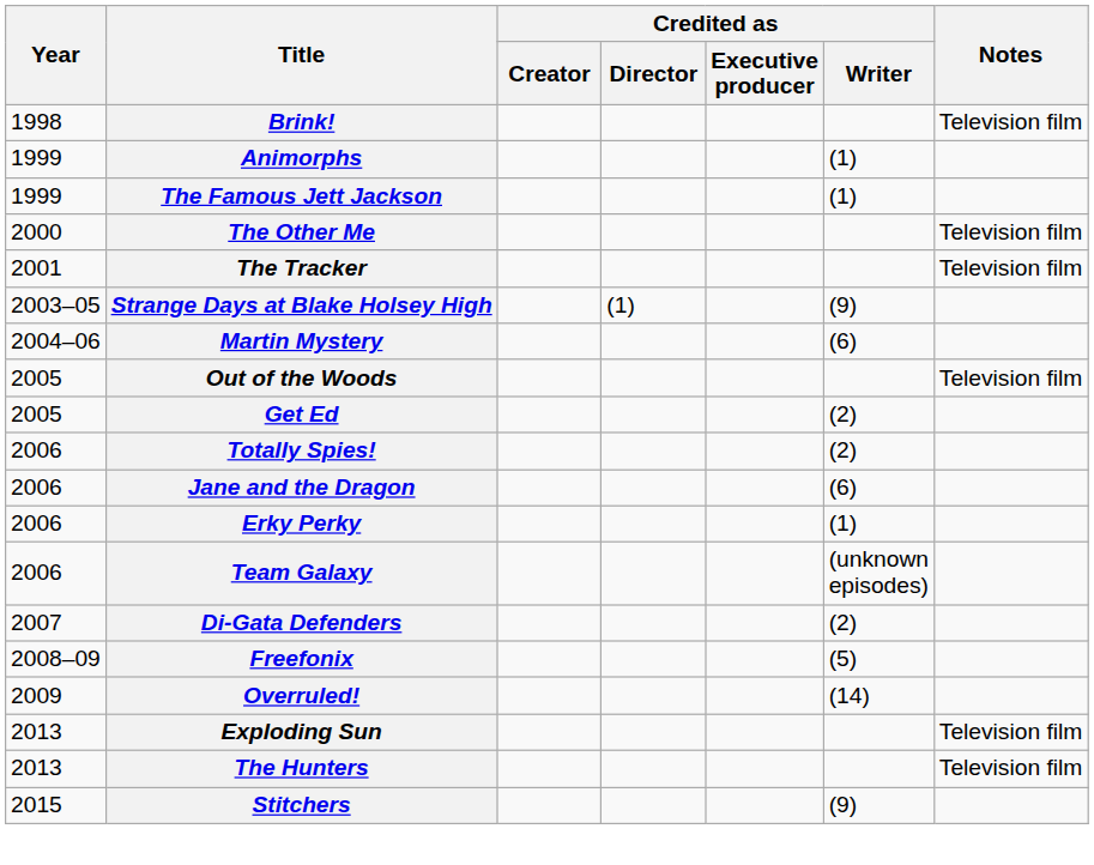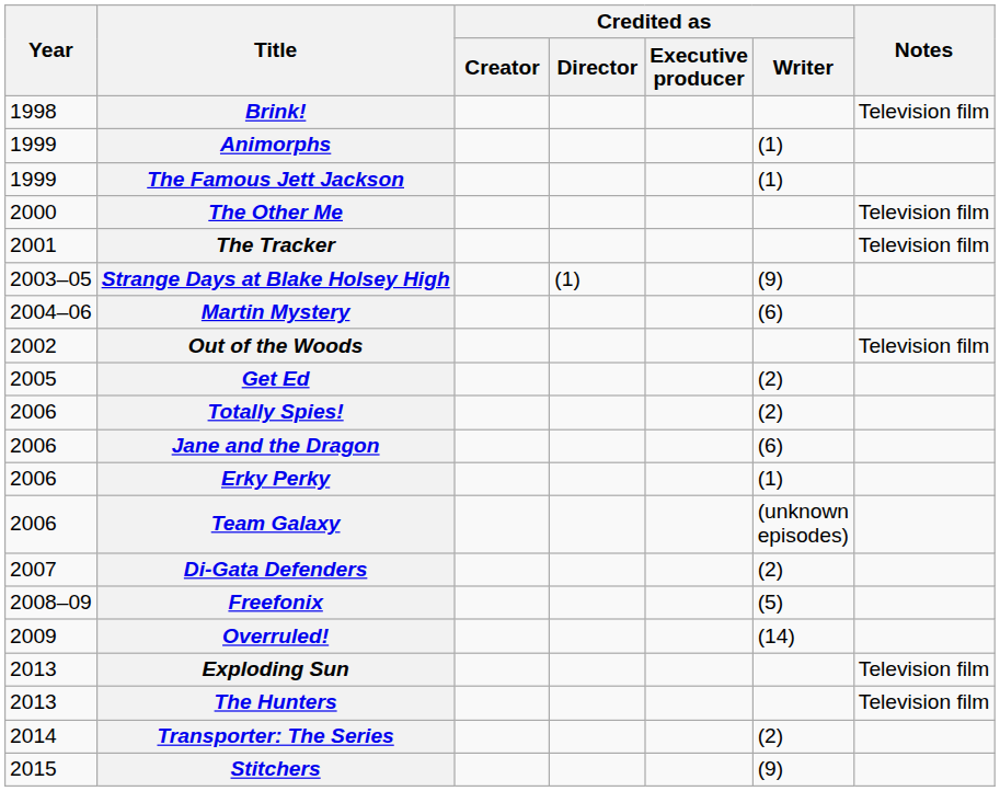 <table class="wikitable sortable plainrowheaders">
 <tr>
 <th rowspan=2>Year</th>
 <th rowspan=2>Title</th>
 <th colspan=4>Credited as</th>
 <th rowspan=2 class="unsortable">Notes</th>
 </tr>
 <tr>
 <th width=65>Creator</th>
 <th width=65>Director</th>
 <th width=65>Executive<br>producer</th>
 <th width=65>Writer</th>
 </tr>
 <tr>
 <td>1998</td>
 <th scope="row"><em><a href='#'>Brink!</a></em></th>
 <td></td>
 <td></td>
 <td></td>
 <td></td>
 <td>Television film</td>
 </tr>
 <tr>
 <td>1999</td>
 <th scope="row"><em><a href='#'>Animorphs</a></em></th>
 <td></td>
 <td></td>
 <td></td>
 <td> (1)</td>
 <td></td>
 </tr>
 <tr>
 <td>1999</td>
 <th scope="row"><em><a href='#'>The Famous Jett Jackson</a></em></th>
 <td></td>
 <td></td>
 <td></td>
 <td> (1)</td>
 <td></td>
 </tr>
 <tr>
 <td>2000</td>
 <th scope="row"><em><a href='#'>The Other Me</a></em></th>
 <td></td>
 <td></td>
 <td></td>
 <td></td>
 <td>Television film</td>
 </tr>
 <tr>
 <td>2001</td>
 <th scope="row"><em>The Tracker</em></th>
 <td></td>
 <td></td>
 <td></td>
 <td></td>
 <td>Television film</td>
 </tr>
 <tr>
 <td>2003–05</td>
 <th scope="row"><em><a href='#'>Strange Days at Blake Holsey High</a></em></th>
 <td></td>
 <td> (1)</td>
 <td></td>
 <td> (9)</td>
 <td></td>
 </tr>
 <tr>
 <td>2004–06</td>
 <th scope="row"><em><a href='#'>Martin Mystery</a></em></th>
 <td></td>
 <td></td>
 <td></td>
 <td> (6)</td>
 <td></td>
 </tr>
 <tr>
-<td>2005</td>
+<td>2002</td>
 <th scope="row"><em>Out of the Woods</em></th>
 <td></td>
 <td></td>
 <td></td>
 <td></td>
 <td>Television film</td>
 </tr>
 <tr>
 <td>2005</td>
 <th scope="row"><em><a href='#'>Get Ed</a></em></th>
 <td></td>
 <td></td>
 <td></td>
 <td> (2)</td>
 <td></td>
 </tr>
 <tr>
 <td>2006</td>
 <th scope="row"><em><a href='#'>Totally Spies!</a></em></th>
 <td></td>
 <td></td>
 <td></td>
 <td> (2)</td>
 <td></td>
 </tr>
 <tr>
 <td>2006</td>
 <th scope="row"><em><a href='#'>Jane and the Dragon</a></em></th>
 <td></td>
 <td></td>
 <td></td>
 <td> (6)</td>
 <td></td>
 </tr>
 <tr>
 <td>2006</td>
 <th scope="row"><em><a href='#'>Erky Perky</a></em></th>
 <td></td>
 <td></td>
 <td></td>
 <td> (1)</td>
 <td></td>
 </tr>
 <tr>
 <td>2006</td>
 <th scope="row"><em><a href='#'>Team Galaxy</a></em></th>
 <td></td>
 <td></td>
 <td></td>
 <td> (unknown episodes)</td>
 <td></td>
 </tr>
 <tr>
 <td>2007</td>
 <th scope="row"><em><a href='#'>Di-Gata Defenders</a></em></th>
 <td></td>
 <td></td>
 <td></td>
 <td> (2)</td>
 <td></td>
 </tr>
 <tr>
 <td>2008–09</td>
 <th scope="row"><em><a href='#'>Freefonix</a></em></th>
 <td></td>
 <td></td>
 <td></td>
 <td> (5)</td>
 <td></td>
 </tr>
 <tr>
 <td>2009</td>
 <th scope="row"><em><a href='#'>Overruled!</a></em></th>
 <td></td>
 <td></td>
 <td></td>
 <td> (14)</td>
 <td></td>
 </tr>
 <tr>
 <td>2013</td>
 <th scope="row"><em>Exploding Sun</em></th>
 <td></td>
 <td></td>
 <td></td>
 <td></td>
 <td>Television film</td>
 </tr>
 <tr>
 <td>2013</td>
 <th scope="row"><em><a href='#'>The Hunters</a></em></th>
 <td></td>
 <td></td>
 <td></td>
 <td></td>
 <td>Television film</td>
 </tr>
 <tr>
+<td>2014</td>
+<th scope="row"><em><a href='#'>Transporter: The Series</a></em></th>
+<td></td>
+<td></td>
+<td></td>
+<td> (2)</td>
+<td></td>
+</tr>
+<tr>
 <td>2015</td>
 <th scope="row"><em><a href='#'>Stitchers</a></em></th>
 <td></td>
 <td></td>
 <td></td>
 <td> (9)</td>
 <td></td>
 </tr>
 </table>
